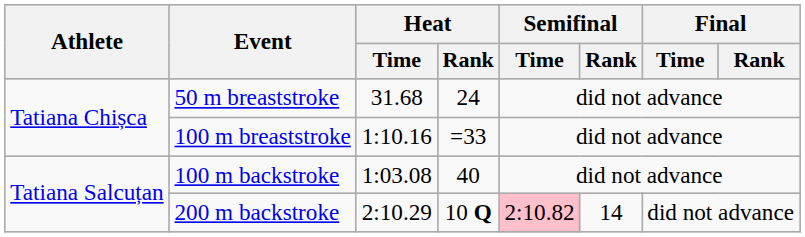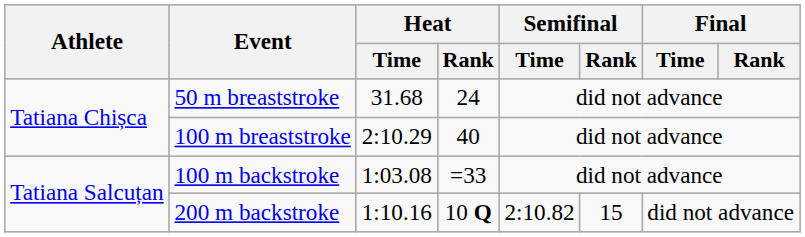 <table class="wikitable" style="text-align:center; font-size:90%">
 <tr>
 <th rowspan="2">Athlete</th>
 <th rowspan="2">Event</th>
 <th colspan="2">Heat</th>
 <th colspan="2">Semifinal</th>
 <th colspan="2">Final</th>
 </tr>
 <tr style="font-size:95%">
 <th>Time</th>
 <th>Rank</th>
 <th>Time</th>
 <th>Rank</th>
 <th>Time</th>
 <th>Rank</th>
 </tr>
 <tr>
 <td align=left rowspan=2><a href='#'>Tatiana Chișca</a></td>
 <td align=left><a href='#'>50 m breaststroke</a></td>
 <td>31.68</td>
 <td>24</td>
 <td colspan=4>did not advance</td>
 </tr>
 <tr>
 <td align=left><a href='#'>100 m breaststroke</a></td>
-<td>1:10.16</td>
-<td>=33</td>
+<td>2:10.29</td>
+<td>40</td>
 <td colspan=4>did not advance</td>
 </tr>
 <tr>
 <td align=left rowspan=2><a href='#'>Tatiana Salcuțan</a></td>
 <td align=left><a href='#'>100 m backstroke</a></td>
 <td>1:03.08</td>
-<td>40</td>
+<td>=33</td>
 <td colspan=4>did not advance</td>
 </tr>
 <tr>
 <td align=left><a href='#'>200 m backstroke</a></td>
-<td>2:10.29</td>
+<td>1:10.16</td>
 <td>10 <strong>Q</strong></td>
-<td style="background: pink;">2:10.82</td>
-<td>14</td>
+<td>2:10.82</td>
+<td>15</td>
 <td colspan=2>did not advance</td>
 </tr>
 </table>
